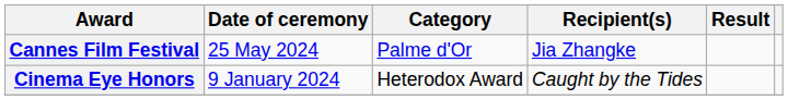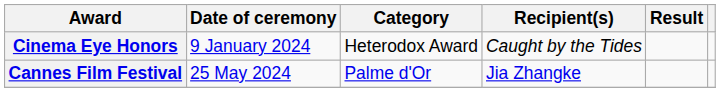 <table class="wikitable sortable plainrowheaders">
 <tr>
 <th scope="col">Award</th>
 <th scope="col">Date of ceremony</th>
 <th scope="col">Category</th>
 <th scope="col">Recipient(s)</th>
 <th scope="col">Result</th>
 <th scope="col" class="unsortable"></th>
 </tr>
 <tr>
+<th scope="row"><a href='#'>Cinema Eye Honors</a></th>
+<td><a href='#'>9 January 2024</a></td>
+<td>Heterodox Award</td>
+<td><em>Caught by the Tides</em></td>
+<td></td>
+<td align="center"></td>
+</tr>
+<tr>
 <th scope="row"><a href='#'>Cannes Film Festival</a></th>
 <td><a href='#'>25 May 2024</a></td>
 <td><a href='#'>Palme d'Or</a></td>
 <td><a href='#'>Jia Zhangke</a></td>
 <td></td>
 <td align="center"></td>
 </tr>
 <tr>
-<th scope="row"><a href='#'>Cinema Eye Honors</a></th>
-<td><a href='#'>9 January 2024</a></td>
-<td>Heterodox Award</td>
-<td><em>Caught by the Tides</em></td>
-<td></td>
-<td align="center"></td>
-</tr>
-<tr>
 </tr>
 </table>
